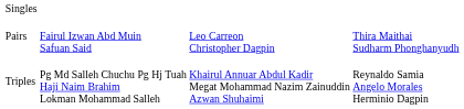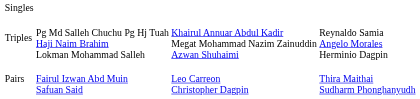 <table>
 <tr>
 <td>Singles</td>
 <td></td>
 <td></td>
 <td></td>
 </tr>
 <tr>
+<td>Triples</td>
+<td nowrap> <br> Pg Md Salleh Chuchu Pg Hj Tuah <br><a href='#'>Haji Naim Brahim</a><br> Lokman Mohammad Salleh</td>
+<td nowrap> <br> <a href='#'>Khairul Annuar Abdul Kadir</a> <br> Megat Mohammad Nazim Zainuddin <br> <a href='#'>Azwan Shuhaimi</a></td>
+<td> <br> Reynaldo Samia <br><a href='#'>Angelo Morales</a><br> Herminio Dagpin</td>
+</tr>
+<tr>
 <td>Pairs</td>
 <td> <br> <a href='#'>Fairul Izwan Abd Muin</a> <br> <a href='#'>Safuan Said</a></td>
 <td> <br><a href='#'>Leo Carreon</a><br><a href='#'>Christopher Dagpin</a></td>
 <td nowrap> <br><a href='#'>Thira Maithai</a><br><a href='#'>Sudharm Phonghanyudh</a></td>
 </tr>
-<tr>
-<td>Triples</td>
-<td nowrap> <br> Pg Md Salleh Chuchu Pg Hj Tuah <br><a href='#'>Haji Naim Brahim</a><br> Lokman Mohammad Salleh</td>
-<td nowrap> <br> <a href='#'>Khairul Annuar Abdul Kadir</a> <br> Megat Mohammad Nazim Zainuddin <br> <a href='#'>Azwan Shuhaimi</a></td>
-<td> <br> Reynaldo Samia <br><a href='#'>Angelo Morales</a><br> Herminio Dagpin</td>
-</tr>
 </table>
